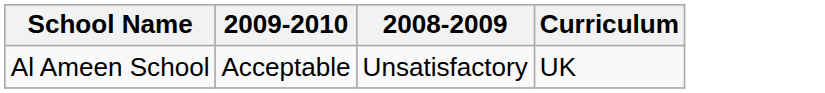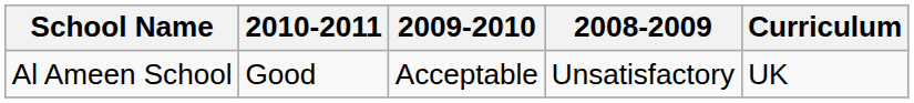 <table class="wikitable">
 <tr>
 <th>School Name</th>
+<th>2010-2011</th>
 <th>2009-2010</th>
 <th>2008-2009</th>
 <th>Curriculum</th>
 </tr>
 <tr>
 <td>Al Ameen School</td>
+<td>Good</td>
 <td>Acceptable</td>
 <td>Unsatisfactory</td>
 <td>UK</td>
 </tr>
 </table>
